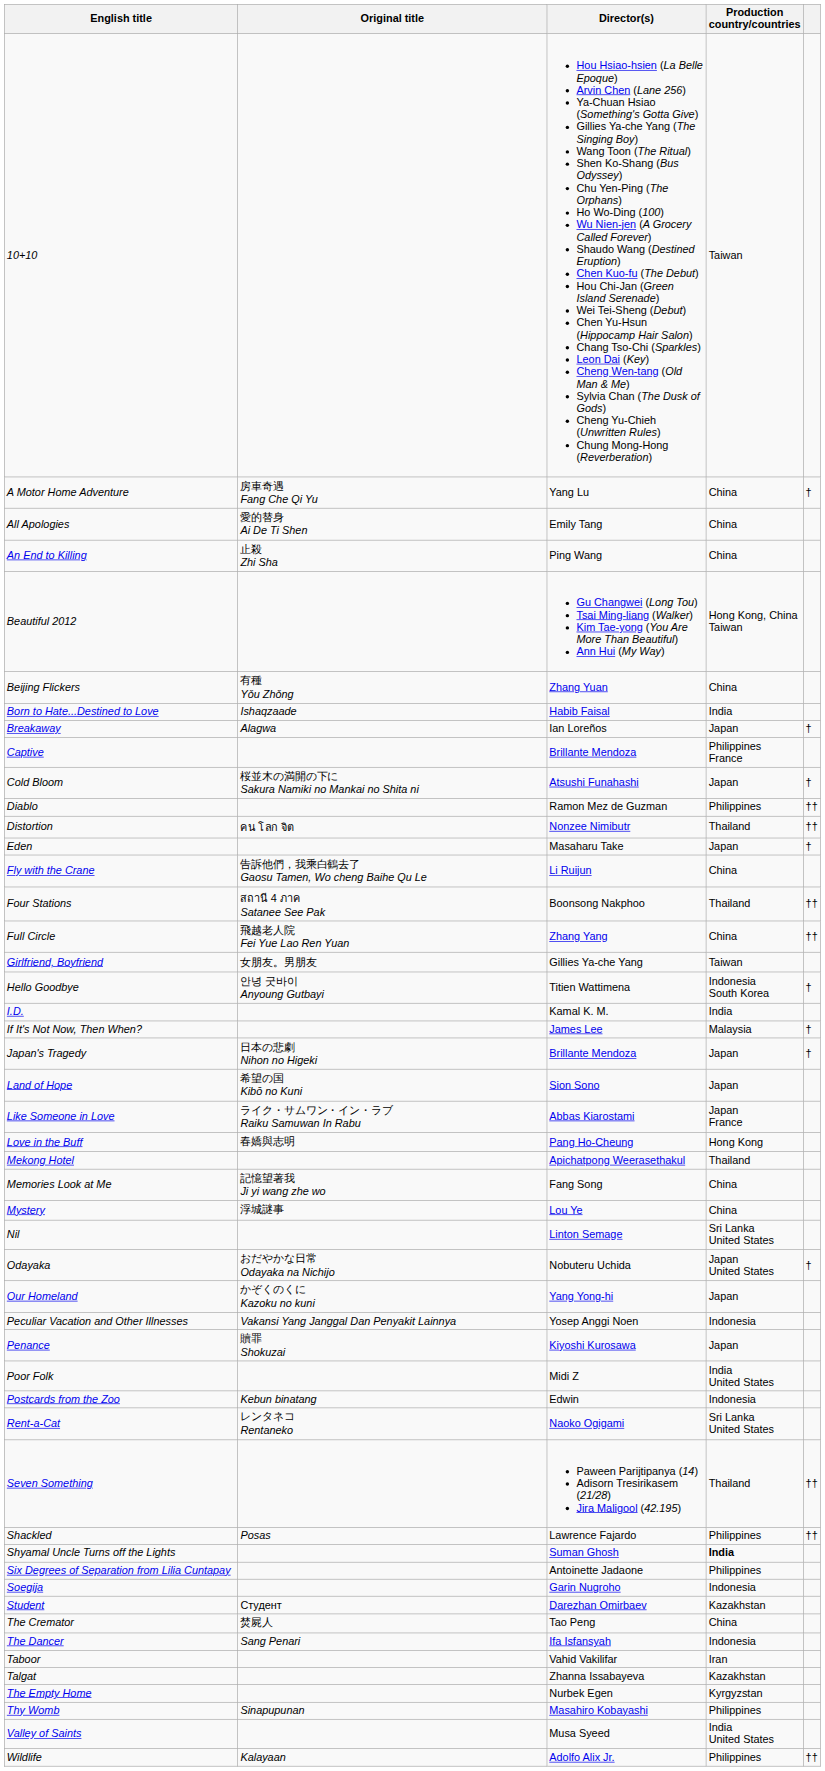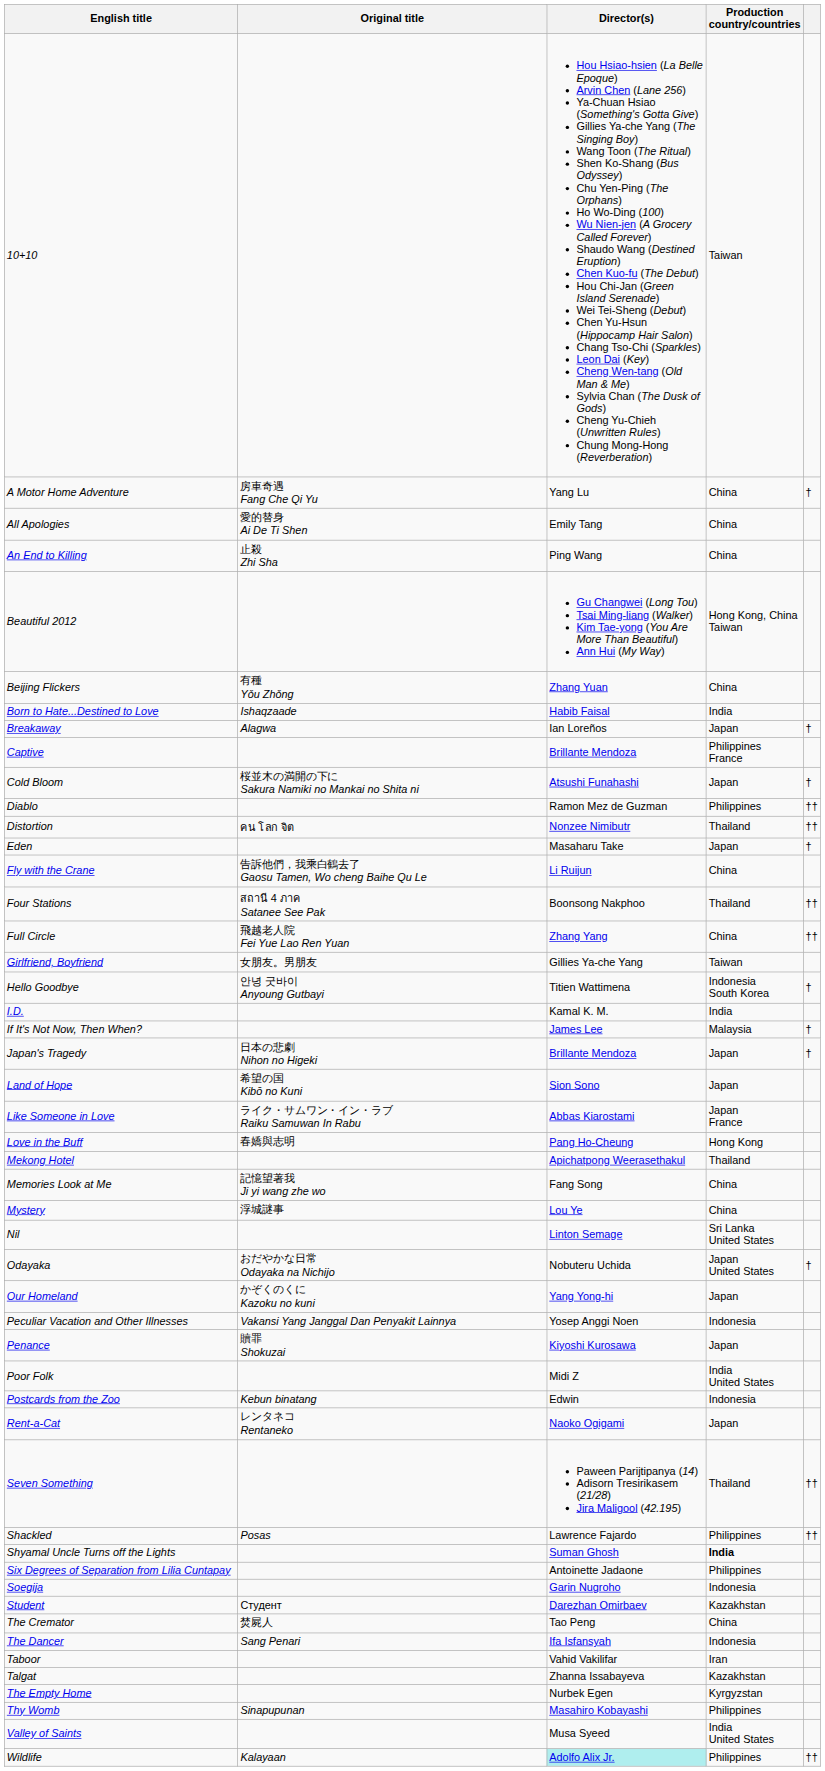 <table class="sortable wikitable" width="95%" cellpadding="5">
 <tr>
 <th width="30%">English title</th>
 <th width="40%">Original title</th>
 <th width="20%">Director(s)</th>
 <th width="10%">Production country/countries</th>
 <th width="3%"></th>
 </tr>
 <tr>
 <td><em>10+10</em></td>
 <td></td>
 <td><br><ul><li><a href='#'>Hou Hsiao-hsien</a> (<em>La Belle Epoque</em>)</li><li><a href='#'>Arvin Chen</a> (<em>Lane 256</em>)</li><li>Ya-Chuan Hsiao (<em>Something's Gotta Give</em>)</li><li>Gillies Ya-che Yang (<em>The Singing Boy</em>)</li><li>Wang Toon (<em>The Ritual</em>)</li><li>Shen Ko-Shang (<em>Bus Odyssey</em>)</li><li>Chu Yen-Ping (<em>The Orphans</em>)</li><li>Ho Wo-Ding (<em>100</em>)</li><li><a href='#'>Wu Nien-jen</a> (<em>A Grocery Called Forever</em>)</li><li>Shaudo Wang (<em>Destined Eruption</em>)</li><li><a href='#'>Chen Kuo-fu</a> (<em>The Debut</em>)</li><li>Hou Chi-Jan (<em>Green Island Serenade</em>)</li><li>Wei Tei-Sheng (<em>Debut</em>)</li><li>Chen Yu-Hsun (<em>Hippocamp Hair Salon</em>)</li><li>Chang Tso-Chi (<em>Sparkles</em>)</li><li><a href='#'>Leon Dai</a> (<em>Key</em>)</li><li><a href='#'>Cheng Wen-tang</a> (<em>Old Man & Me</em>)</li><li>Sylvia Chan (<em>The Dusk of Gods</em>)</li><li>Cheng Yu-Chieh (<em>Unwritten Rules</em>)</li><li>Chung Mong-Hong (<em>Reverberation</em>)</li></ul></td>
 <td>Taiwan</td>
 <td></td>
 </tr>
 <tr>
 <td><em>A Motor Home Adventure</em></td>
 <td>房車奇遇<br><em>Fang Che Qi Yu</em></td>
 <td>Yang Lu</td>
 <td>China</td>
 <td>†</td>
 </tr>
 <tr>
 <td><em>All Apologies</em></td>
 <td>愛的替身<br><em>Ai De Ti Shen</em></td>
 <td>Emily Tang</td>
 <td>China</td>
 <td></td>
 </tr>
 <tr>
 <td><em><a href='#'>An End to Killing</a></em></td>
 <td>止殺<br><em>Zhi Sha</em></td>
 <td>Ping Wang</td>
 <td>China</td>
 <td></td>
 </tr>
 <tr>
 <td><em>Beautiful 2012</em></td>
 <td></td>
 <td><br><ul><li><a href='#'>Gu Changwei</a> (<em>Long Tou</em>)</li><li><a href='#'>Tsai Ming-liang</a> (<em>Walker</em>)</li><li><a href='#'>Kim Tae-yong</a> (<em>You Are More Than Beautiful</em>)</li><li><a href='#'>Ann Hui</a> (<em>My Way</em>)</li></ul></td>
 <td>Hong Kong, China<br>Taiwan</td>
 <td></td>
 </tr>
 <tr>
 <td><em>Beijing Flickers</em></td>
 <td>有種<br><em>Yǒu Zhǒng</em></td>
 <td><a href='#'>Zhang Yuan</a></td>
 <td>China</td>
 <td></td>
 </tr>
 <tr>
 <td><em><a href='#'>Born to Hate...Destined to Love</a></em></td>
 <td><em>Ishaqzaade</em></td>
 <td><a href='#'>Habib Faisal</a></td>
 <td>India</td>
 <td></td>
 </tr>
 <tr>
 <td><em><a href='#'>Breakaway</a></em></td>
 <td><em>Alagwa</em></td>
 <td>Ian Loreños</td>
 <td>Japan</td>
 <td>†</td>
 </tr>
 <tr>
 <td><em><a href='#'>Captive</a></em></td>
 <td></td>
 <td><a href='#'>Brillante Mendoza</a></td>
 <td>Philippines<br>France</td>
 <td></td>
 </tr>
 <tr>
 <td><em>Cold Bloom</em></td>
 <td>桜並木の満開の下に<br><em>Sakura Namiki no Mankai no Shita ni</em></td>
 <td><a href='#'>Atsushi Funahashi</a></td>
 <td>Japan</td>
 <td>†</td>
 </tr>
 <tr>
 <td><em>Diablo</em></td>
 <td></td>
 <td>Ramon Mez de Guzman</td>
 <td>Philippines</td>
 <td>††</td>
 </tr>
 <tr>
 <td><em>Distortion</em></td>
 <td>คน โลก จิต</td>
 <td><a href='#'>Nonzee Nimibutr</a></td>
 <td>Thailand</td>
 <td>††</td>
 </tr>
 <tr>
 <td><em>Eden</em></td>
 <td></td>
 <td>Masaharu Take</td>
 <td>Japan</td>
 <td>†</td>
 </tr>
 <tr>
 <td><em><a href='#'>Fly with the Crane</a></em></td>
 <td>告訴他們，我乘白鶴去了<br><em>Gaosu Tamen, Wo cheng Baihe Qu Le</em></td>
 <td><a href='#'>Li Ruijun</a></td>
 <td>China</td>
 <td></td>
 </tr>
 <tr>
 <td><em>Four Stations</em></td>
 <td>สถานี 4 ภาค<br><em>Satanee See Pak</em></td>
 <td>Boonsong Nakphoo</td>
 <td>Thailand</td>
 <td>††</td>
 </tr>
 <tr>
 <td><em>Full Circle</em></td>
 <td>飛越老人院<br><em>Fei Yue Lao Ren Yuan</em></td>
 <td><a href='#'>Zhang Yang</a></td>
 <td>China</td>
 <td>††</td>
 </tr>
 <tr>
 <td><em><a href='#'>Girlfriend, Boyfriend</a></em></td>
 <td>女朋友。男朋友</td>
 <td>Gillies Ya-che Yang</td>
 <td>Taiwan</td>
 <td></td>
 </tr>
 <tr>
 <td><em>Hello Goodbye</em></td>
 <td>안녕 굿바이<br><em>Anyoung Gutbayi</em></td>
 <td>Titien Wattimena</td>
 <td>Indonesia<br>South Korea</td>
 <td>†</td>
 </tr>
 <tr>
 <td><em><a href='#'>I.D.</a></em></td>
 <td></td>
 <td>Kamal K. M.</td>
 <td>India</td>
 <td></td>
 </tr>
 <tr>
 <td><em>If It's Not Now, Then When?</em></td>
 <td></td>
 <td><a href='#'>James Lee</a></td>
 <td>Malaysia</td>
 <td>†</td>
 </tr>
 <tr>
 <td><em>Japan's Tragedy</em></td>
 <td>日本の悲劇<br><em>Nihon no Higeki</em></td>
 <td><a href='#'>Brillante Mendoza</a></td>
 <td>Japan</td>
 <td>†</td>
 </tr>
 <tr>
 <td><em><a href='#'>Land of Hope</a></em></td>
 <td>希望の国<br><em>Kibō no Kuni</em></td>
 <td><a href='#'>Sion Sono</a></td>
 <td>Japan</td>
 <td></td>
 </tr>
 <tr>
 <td><em><a href='#'>Like Someone in Love</a></em></td>
 <td>ライク・サムワン・イン・ラブ<br><em>Raiku Samuwan In Rabu</em></td>
 <td><a href='#'>Abbas Kiarostami</a></td>
 <td>Japan<br>France</td>
 <td></td>
 </tr>
 <tr>
 <td><em><a href='#'>Love in the Buff</a></em></td>
 <td>春嬌與志明</td>
 <td><a href='#'>Pang Ho-Cheung</a></td>
 <td>Hong Kong</td>
 <td></td>
 </tr>
 <tr>
 <td><em><a href='#'>Mekong Hotel</a></em></td>
 <td></td>
 <td><a href='#'>Apichatpong Weerasethakul</a></td>
 <td>Thailand</td>
 <td></td>
 </tr>
 <tr>
 <td><em>Memories Look at Me</em></td>
 <td>記憶望著我<br><em>Ji yi wang zhe wo</em></td>
 <td>Fang Song</td>
 <td>China</td>
 <td></td>
 </tr>
 <tr>
 <td><em><a href='#'>Mystery</a></em></td>
 <td>浮城謎事</td>
 <td><a href='#'>Lou Ye</a></td>
 <td>China</td>
 <td></td>
 </tr>
 <tr>
 <td><em>Nil</em></td>
 <td></td>
 <td><a href='#'>Linton Semage</a></td>
 <td>Sri Lanka<br>United States</td>
 <td></td>
 </tr>
 <tr>
 <td><em>Odayaka</em></td>
 <td>おだやかな日常<br><em>Odayaka na Nichijo</em></td>
 <td>Nobuteru Uchida</td>
 <td>Japan<br>United States</td>
 <td>†</td>
 </tr>
 <tr>
 <td><em><a href='#'>Our Homeland</a></em></td>
 <td>かぞくのくに<br><em>Kazoku no kuni</em></td>
 <td><a href='#'>Yang Yong-hi</a></td>
 <td>Japan</td>
 <td></td>
 </tr>
 <tr>
 <td><em>Peculiar Vacation and Other Illnesses</em></td>
 <td><em>Vakansi Yang Janggal Dan Penyakit Lainnya</em></td>
 <td>Yosep Anggi Noen</td>
 <td>Indonesia</td>
 <td></td>
 </tr>
 <tr>
 <td><em><a href='#'>Penance</a></em></td>
 <td>贖罪<br><em>Shokuzai</em></td>
 <td><a href='#'>Kiyoshi Kurosawa</a></td>
 <td>Japan</td>
 <td></td>
 </tr>
 <tr>
 <td><em>Poor Folk</em></td>
 <td></td>
 <td>Midi Z</td>
 <td>India<br>United States</td>
 <td></td>
 </tr>
 <tr>
 <td><em><a href='#'>Postcards from the Zoo</a></em></td>
 <td><em>Kebun binatang</em></td>
 <td>Edwin</td>
 <td>Indonesia</td>
 <td></td>
 </tr>
 <tr>
 <td><em><a href='#'>Rent-a-Cat</a></em></td>
 <td>レンタネコ<br><em>Rentaneko</em></td>
 <td><a href='#'>Naoko Ogigami</a></td>
-<td>Sri Lanka<br>United States</td>
+<td>Japan</td>
 <td></td>
 </tr>
 <tr>
 <td><em><a href='#'>Seven Something</a></em></td>
 <td></td>
 <td><br><ul><li>Paween Parijtipanya (<em>14</em>)</li><li>Adisorn Tresirikasem (<em>21/28</em>)</li><li><a href='#'>Jira Maligool</a> (<em>42.195</em>)</li></ul></td>
 <td>Thailand</td>
 <td>††</td>
 </tr>
 <tr>
 <td><em>Shackled</em></td>
 <td><em>Posas</em></td>
 <td>Lawrence Fajardo</td>
 <td>Philippines</td>
 <td>††</td>
 </tr>
 <tr>
 <td><em>Shyamal Uncle Turns off the Lights</em></td>
 <td></td>
 <td><a href='#'>Suman Ghosh</a></td>
 <td><strong>India</strong></td>
 <td></td>
 </tr>
 <tr>
 <td><em><a href='#'>Six Degrees of Separation from Lilia Cuntapay</a></em></td>
 <td></td>
 <td>Antoinette Jadaone</td>
 <td>Philippines</td>
 <td></td>
 </tr>
 <tr>
 <td><em><a href='#'>Soegija</a></em></td>
 <td></td>
 <td><a href='#'>Garin Nugroho</a></td>
 <td>Indonesia</td>
 <td></td>
 </tr>
 <tr>
 <td><em><a href='#'>Student</a></em></td>
 <td>Студент</td>
 <td><a href='#'>Darezhan Omirbaev</a></td>
 <td>Kazakhstan</td>
 <td></td>
 </tr>
 <tr>
 <td><em>The Cremator</em></td>
 <td>焚屍人</td>
 <td>Tao Peng</td>
 <td>China</td>
 <td></td>
 </tr>
 <tr>
 <td><em><a href='#'>The Dancer</a></em></td>
 <td><em>Sang Penari</em></td>
 <td><a href='#'>Ifa Isfansyah</a></td>
 <td>Indonesia</td>
 <td></td>
 </tr>
 <tr>
 <td><em>Taboor</em></td>
 <td></td>
 <td>Vahid Vakilifar</td>
 <td>Iran</td>
 <td></td>
 </tr>
 <tr>
 <td><em>Talgat</em></td>
 <td></td>
 <td>Zhanna Issabayeva</td>
 <td>Kazakhstan</td>
 <td></td>
 </tr>
 <tr>
 <td><em><a href='#'>The Empty Home</a></em></td>
 <td></td>
 <td>Nurbek Egen</td>
 <td>Kyrgyzstan</td>
 <td></td>
 </tr>
 <tr>
 <td><em><a href='#'>Thy Womb</a></em></td>
 <td><em>Sinapupunan</em></td>
 <td><a href='#'>Masahiro Kobayashi</a></td>
 <td>Philippines</td>
 <td></td>
 </tr>
 <tr>
 <td><em><a href='#'>Valley of Saints</a></em></td>
 <td></td>
 <td>Musa Syeed</td>
 <td>India<br>United States</td>
 <td></td>
 </tr>
 <tr>
 <td><em>Wildlife</em></td>
 <td><em>Kalayaan</em></td>
-<td><a href='#'>Adolfo Alix Jr.</a></td>
+<td style="background: paleturquoise;"><a href='#'>Adolfo Alix Jr.</a></td>
 <td>Philippines</td>
 <td>††</td>
 </tr>
 </table>
